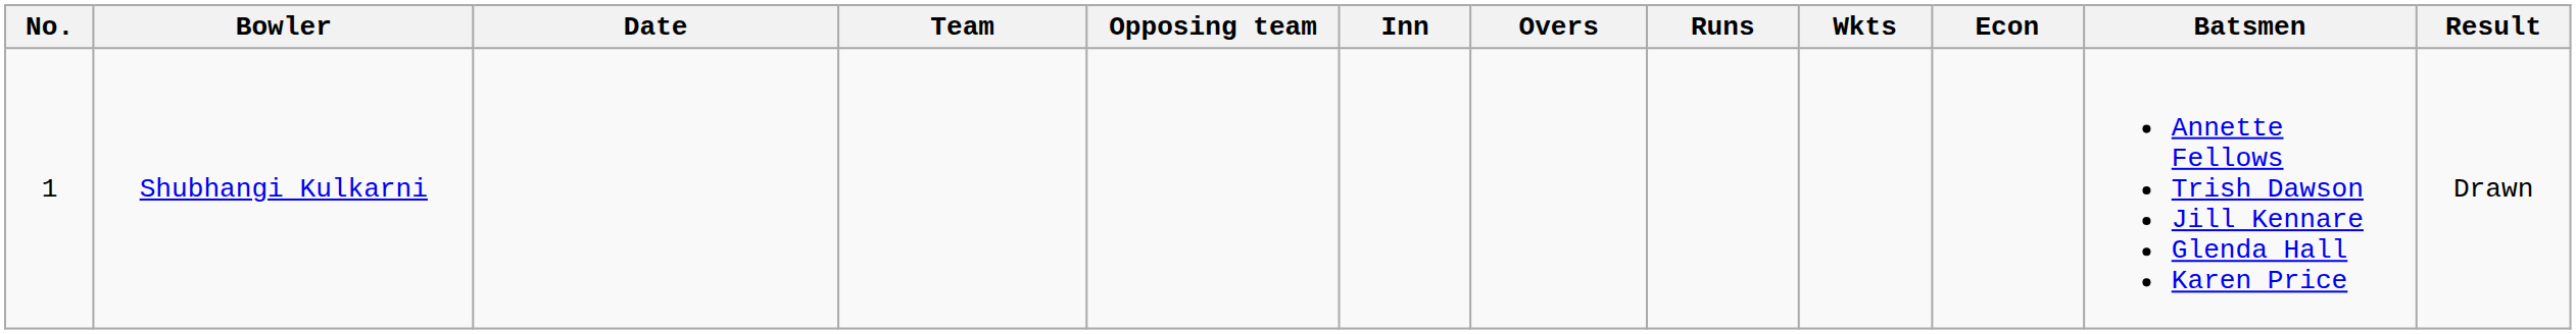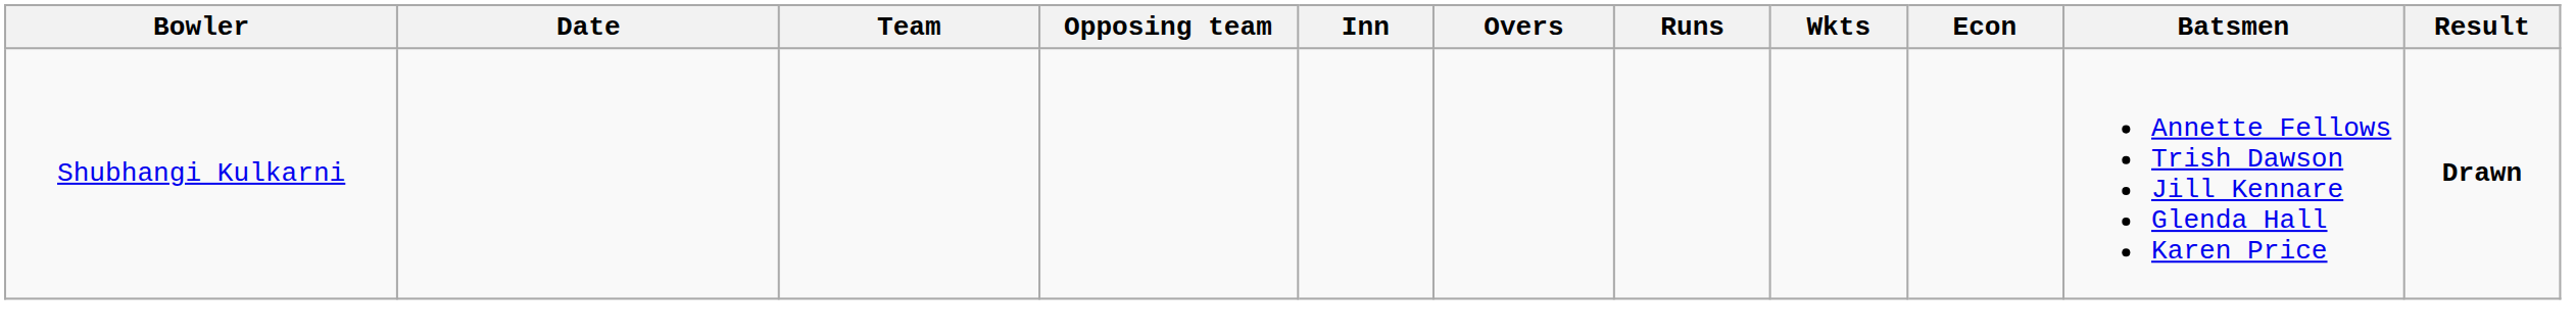 <table class="wikitable sortable" style="font-size: 100%">
 <tr align=center>
-<th scope="col" width="38">No.</th>
 <th scope="col" width="185">Bowler</th>
 <th scope="col" width="180">Date</th>
 <th scope="col" width="120">Team</th>
 <th scope="col" width="120">Opposing team</th>
 <th scope="col" width="60">Inn</th>
 <th scope="col" width="82">Overs</th>
 <th scope="col" width="70">Runs</th>
 <th scope="col" width="60">Wkts</th>
 <th scope="col" width="70">Econ</th>
 <th scope="col" width="160" class="unsortable">Batsmen</th>
 <th scope="col" width="70">Result</th>
 </tr>
 <tr align=center>
-<td scope="row">1</td>
 <td><a href='#'>Shubhangi Kulkarni</a></td>
 <td></td>
 <td></td>
 <td></td>
 <td></td>
 <td></td>
 <td></td>
 <td></td>
 <td></td>
 <td align=left><br><ul><li><a href='#'>Annette Fellows</a></li><li><a href='#'>Trish Dawson</a></li><li><a href='#'>Jill Kennare</a></li><li><a href='#'>Glenda Hall</a></li><li><a href='#'>Karen Price</a></li></ul></td>
-<td>Drawn </td>
+<td><strong>Drawn </strong></td>
 </tr>
 </table>
